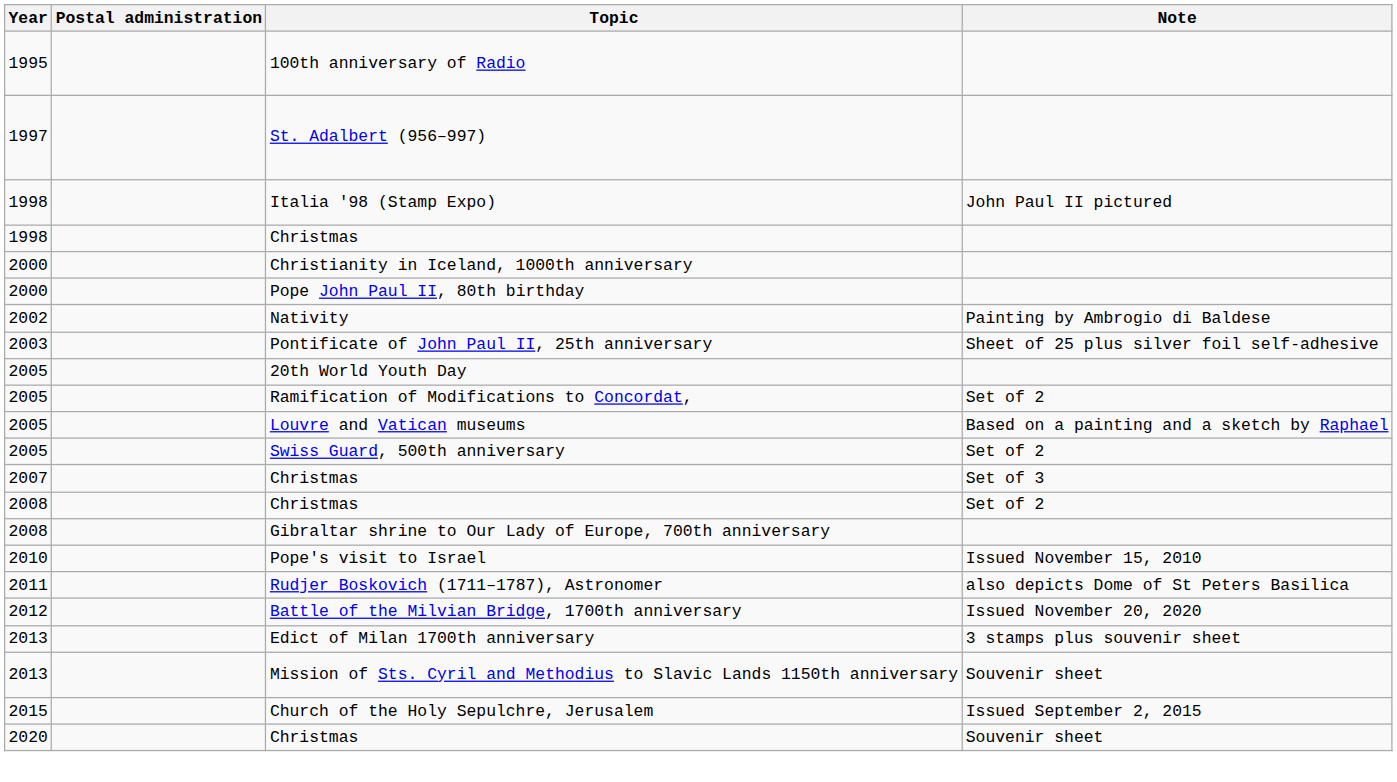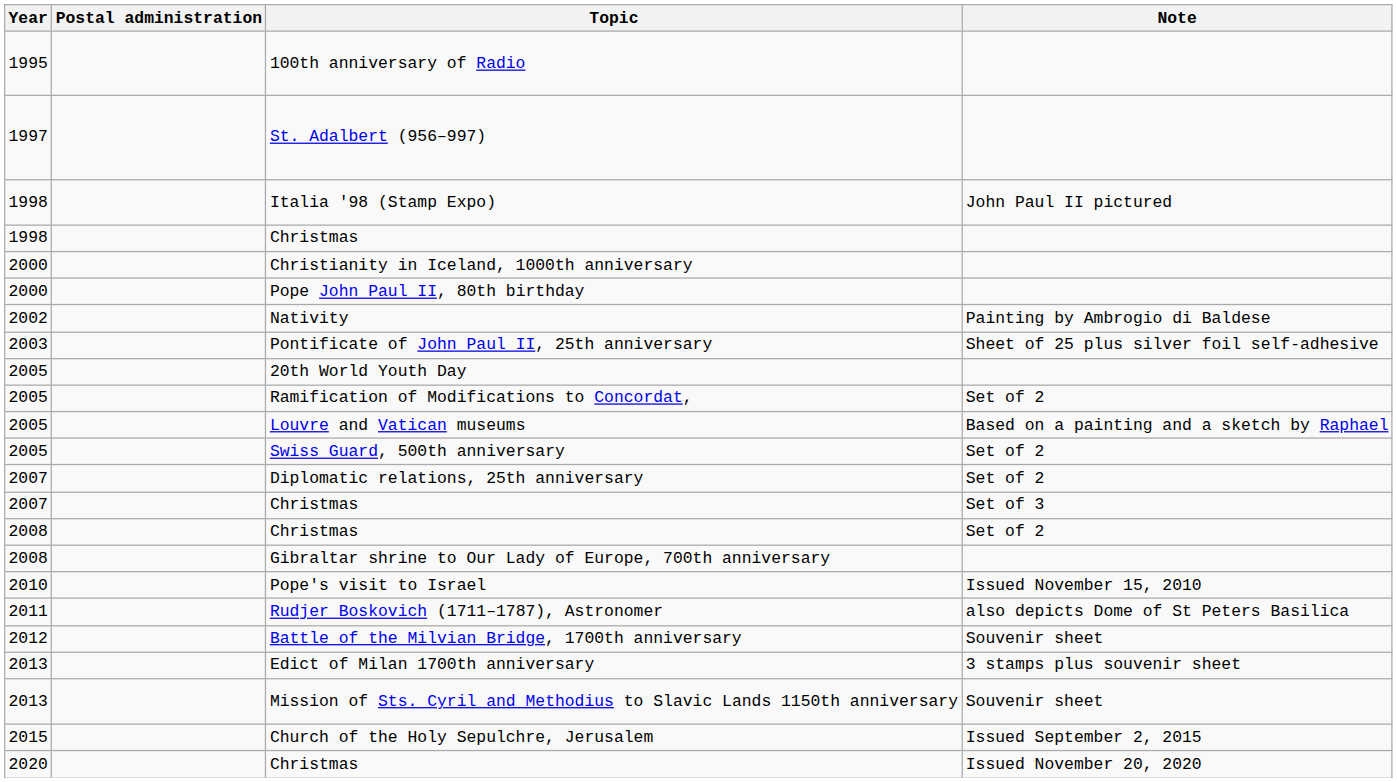 <table class="wikitable">
 <tr>
 <th>Year</th>
 <th>Postal administration</th>
 <th>Topic</th>
 <th>Note</th>
 </tr>
 <tr>
 <td>1995</td>
 <td><br><br><br></td>
 <td>100th anniversary of <a href='#'>Radio</a></td>
 <td></td>
 </tr>
 <tr>
 <td>1997</td>
 <td><br> <br> <br> <br></td>
 <td><a href='#'>St. Adalbert</a> (956–997)</td>
 <td></td>
 </tr>
 <tr>
 <td>1998</td>
 <td><br><br></td>
 <td>Italia '98 (Stamp Expo)</td>
 <td>John Paul II pictured</td>
 </tr>
 <tr>
 <td>1998</td>
 <td></td>
 <td>Christmas</td>
 <td></td>
 </tr>
 <tr>
 <td>2000</td>
 <td></td>
 <td>Christianity in Iceland, 1000th anniversary</td>
 <td></td>
 </tr>
 <tr>
 <td>2000</td>
 <td></td>
 <td>Pope <a href='#'>John Paul II</a>, 80th birthday</td>
 <td></td>
 </tr>
 <tr>
 <td>2002</td>
 <td></td>
 <td>Nativity</td>
 <td>Painting by Ambrogio di Baldese</td>
 </tr>
 <tr>
 <td>2003</td>
 <td></td>
 <td>Pontificate of <a href='#'>John Paul II</a>, 25th anniversary</td>
 <td>Sheet of 25 plus silver foil self-adhesive</td>
 </tr>
 <tr>
 <td>2005</td>
 <td></td>
 <td>20th World Youth Day</td>
 <td></td>
 </tr>
 <tr>
 <td>2005</td>
 <td></td>
 <td>Ramification of Modifications to <a href='#'>Concordat</a>,</td>
 <td>Set of 2</td>
 </tr>
 <tr>
 <td>2005</td>
 <td></td>
 <td><a href='#'>Louvre</a> and <a href='#'>Vatican</a> museums</td>
 <td>Based on a painting and a sketch by <a href='#'>Raphael</a></td>
 </tr>
 <tr>
 <td>2005</td>
 <td></td>
 <td><a href='#'>Swiss Guard</a>, 500th anniversary</td>
 <td>Set of 2</td>
 </tr>
 <tr>
 <td>2007</td>
 <td></td>
+<td>Diplomatic relations, 25th anniversary</td>
+<td>Set of 2</td>
+</tr>
+<tr>
+<td>2007</td>
+<td></td>
 <td>Christmas</td>
 <td>Set of 3</td>
 </tr>
 <tr>
 <td>2008</td>
 <td></td>
 <td>Christmas</td>
 <td>Set of 2</td>
 </tr>
 <tr>
 <td>2008</td>
 <td></td>
 <td>Gibraltar shrine to Our Lady of Europe, 700th anniversary</td>
 <td></td>
 </tr>
 <tr>
 <td>2010</td>
 <td></td>
 <td>Pope's visit to Israel</td>
 <td>Issued November 15, 2010</td>
 </tr>
 <tr>
 <td>2011</td>
 <td></td>
 <td><a href='#'>Rudjer Boskovich</a> (1711–1787), Astronomer</td>
 <td>also depicts Dome of St Peters Basilica</td>
 </tr>
 <tr>
 <td>2012</td>
 <td></td>
 <td><a href='#'>Battle of the Milvian Bridge</a>, 1700th anniversary</td>
-<td>Issued November 20, 2020</td>
+<td>Souvenir sheet</td>
 </tr>
 <tr>
 <td>2013</td>
 <td></td>
 <td>Edict of Milan 1700th anniversary</td>
 <td>3 stamps plus souvenir sheet</td>
 </tr>
 <tr>
 <td>2013</td>
 <td><br><br></td>
 <td>Mission of <a href='#'>Sts. Cyril and Methodius</a> to Slavic Lands 1150th anniversary</td>
 <td>Souvenir sheet</td>
 </tr>
 <tr>
 <td>2015</td>
 <td></td>
 <td>Church of the Holy Sepulchre, Jerusalem</td>
 <td>Issued September 2, 2015</td>
 </tr>
 <tr>
 <td>2020</td>
 <td></td>
 <td>Christmas</td>
-<td>Souvenir sheet</td>
+<td>Issued November 20, 2020</td>
 </tr>
 </table>
